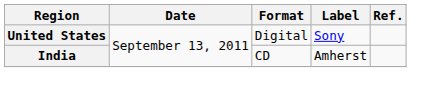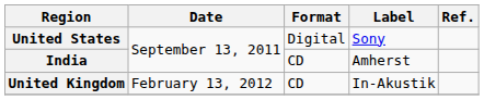 <table class="wikitable plainrowheaders">
 <tr>
 <th scope="col">Region</th>
 <th scope="col">Date</th>
 <th scope="col">Format</th>
 <th scope="col">Label</th>
 <th scope="col">Ref.</th>
 </tr>
 <tr>
 <th scope="row">United States</th>
 <td rowspan="2">September 13, 2011</td>
 <td>Digital</td>
 <td><a href='#'>Sony</a></td>
 <td></td>
 </tr>
 <tr>
 <th scope="row">India</th>
 <td>CD</td>
 <td>Amherst</td>
 <td></td>
 </tr>
 <tr>
+<th scope="row">United Kingdom</th>
+<td>February 13, 2012</td>
+<td>CD</td>
+<td>In-Akustik</td>
+<td></td>
+</tr>
+<tr>
 </tr>
 </table>
